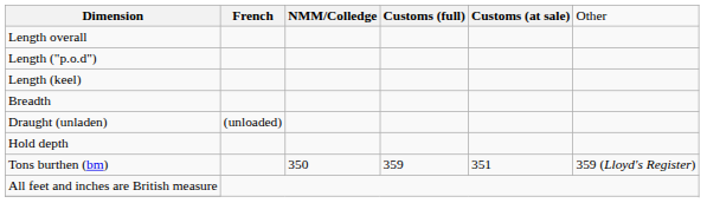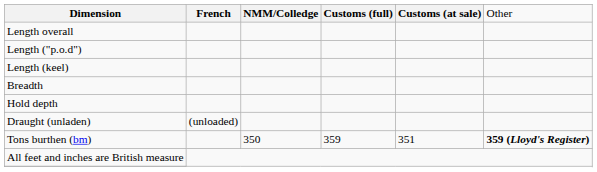 <table class="sortable wikitable">
 <tr>
 <th>Dimension</th>
 <th>French</th>
 <th>NMM/Colledge</th>
 <th>Customs (full)</th>
 <th>Customs (at sale)</th>
 <td>Other</td>
 </tr>
 <tr>
 <td>Length overall</td>
 <td></td>
 <td></td>
 <td></td>
 <td></td>
 <td></td>
 </tr>
 <tr>
 <td>Length ("p.o.d")</td>
 <td></td>
 <td></td>
 <td></td>
 <td></td>
 <td></td>
 </tr>
 <tr>
 <td>Length (keel)</td>
 <td></td>
 <td></td>
 <td></td>
 <td></td>
 <td></td>
 </tr>
 <tr>
 <td>Breadth</td>
 <td></td>
 <td></td>
 <td></td>
 <td></td>
 <td></td>
 </tr>
 <tr>
-<td>Draught (unladen)</td>
-<td> (unloaded)</td>
+<td>Hold depth</td>
+<td></td>
 <td></td>
 <td></td>
 <td></td>
 <td></td>
 </tr>
 <tr>
-<td>Hold depth</td>
-<td></td>
+<td>Draught (unladen)</td>
+<td> (unloaded)</td>
 <td></td>
 <td></td>
 <td></td>
 <td></td>
 </tr>
 <tr>
 <td>Tons burthen (<a href='#'>bm</a>)</td>
 <td></td>
 <td>350</td>
 <td>359 </td>
 <td>351 </td>
-<td>359 (<em>Lloyd's Register</em>)</td>
+<td><strong>359 (<em>Lloyd's Register</em>)</strong></td>
 </tr>
 <tr>
 <td>All feet and inches are British measure</td>
 </tr>
 <tr>
 </tr>
 </table>
